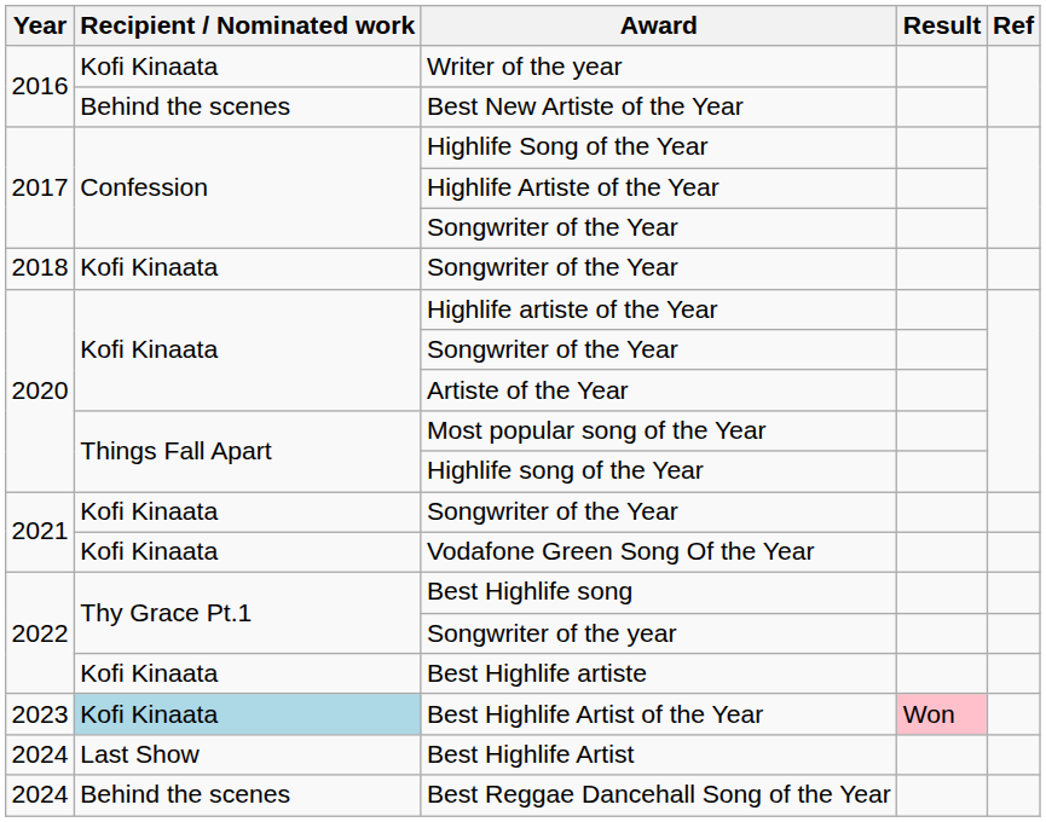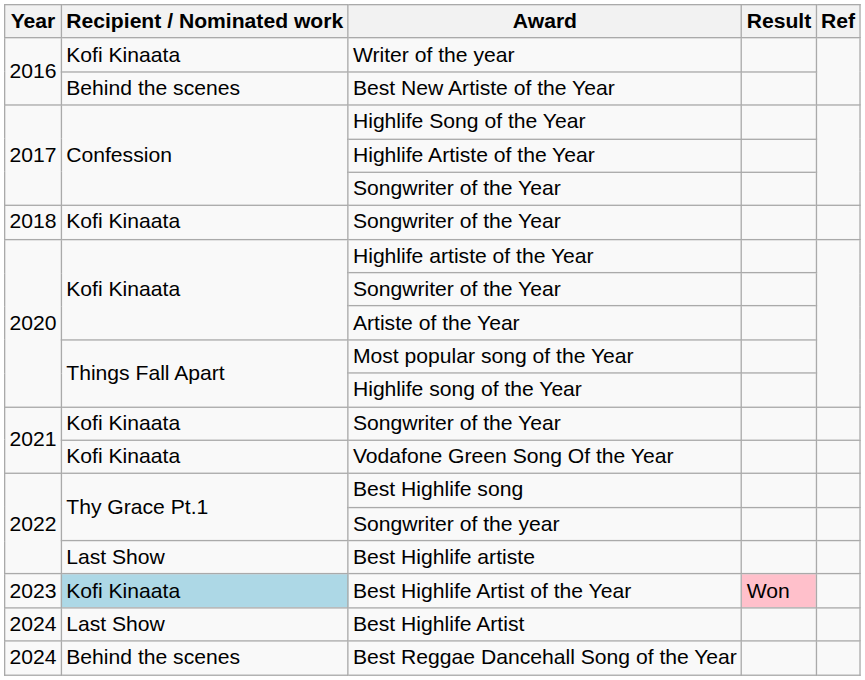 <table class="wikitable">
 <tr>
 <th>Year</th>
 <th>Recipient / Nominated work</th>
 <th>Award</th>
 <th>Result</th>
 <th>Ref</th>
 </tr>
 <tr>
 <td rowspan="2">2016</td>
 <td>Kofi Kinaata</td>
 <td>Writer of the year</td>
 <td></td>
 <td rowspan="2"></td>
 </tr>
 <tr>
 <td>Behind the scenes</td>
 <td>Best New Artiste of the Year</td>
 <td></td>
 </tr>
 <tr>
 <td rowspan="3">2017</td>
 <td rowspan="3">Confession</td>
 <td>Highlife Song of the Year</td>
 <td></td>
 <td rowspan="3"></td>
 </tr>
 <tr>
 <td>Highlife Artiste of the Year</td>
 <td></td>
 </tr>
 <tr>
 <td>Songwriter of the Year</td>
 <td></td>
 </tr>
 <tr>
 <td>2018</td>
 <td>Kofi Kinaata</td>
 <td>Songwriter of the Year</td>
 <td></td>
 <td></td>
 </tr>
 <tr>
 <td rowspan="5">2020</td>
 <td rowspan="3">Kofi Kinaata</td>
 <td>Highlife artiste of the Year</td>
 <td></td>
 <td rowspan="5"></td>
 </tr>
 <tr>
 <td>Songwriter of the Year</td>
 <td></td>
 </tr>
 <tr>
 <td>Artiste of the Year</td>
 <td></td>
 </tr>
 <tr>
 <td rowspan="2">Things Fall Apart</td>
 <td>Most popular song of the Year</td>
 <td></td>
 </tr>
 <tr>
 <td>Highlife song of the Year</td>
 <td></td>
 </tr>
 <tr>
 <td rowspan="2">2021</td>
 <td>Kofi Kinaata</td>
 <td>Songwriter of the Year</td>
 <td></td>
 </tr>
 <tr>
 <td>Kofi Kinaata</td>
 <td>Vodafone Green Song Of the Year</td>
 <td></td>
 <td></td>
 </tr>
 <tr>
 <td rowspan="3">2022</td>
 <td rowspan="2">Thy Grace Pt.1</td>
 <td>Best Highlife song</td>
 <td></td>
 <td></td>
 </tr>
 <tr>
 <td>Songwriter of the year</td>
 <td></td>
 <td></td>
 </tr>
 <tr>
-<td>Kofi Kinaata</td>
+<td>Last Show</td>
 <td>Best Highlife artiste</td>
 <td></td>
 <td></td>
 </tr>
 <tr>
 <td>2023</td>
 <td style="background: lightblue;">Kofi Kinaata</td>
 <td>Best Highlife Artist of the Year</td>
 <td style="background: pink;">Won</td>
 <td></td>
 </tr>
 <tr>
 <td>2024</td>
 <td>Last Show</td>
 <td>Best Highlife Artist</td>
 <td></td>
 <td></td>
 </tr>
 <tr>
 <td>2024</td>
 <td>Behind the scenes</td>
 <td>Best Reggae Dancehall Song of the Year</td>
 <td></td>
 <td></td>
 </tr>
 </table>
